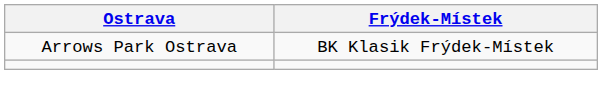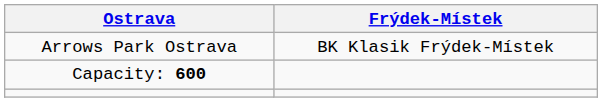 <table class="wikitable" style="text-align:center" width=450>
 <tr>
 <th><strong> <a href='#'>Ostrava</a></strong></th>
 <th><strong> <a href='#'>Frýdek-Místek</a></strong></th>
 </tr>
 <tr>
 <td>Arrows Park Ostrava</td>
 <td>BK Klasik Frýdek-Místek</td>
 </tr>
 <tr>
+<td>Capacity: <strong>600</strong></td>
+<td></td>
+</tr>
+<tr>
 <td></td>
 <td></td>
 </tr>
 </table>
